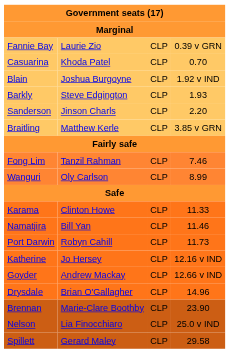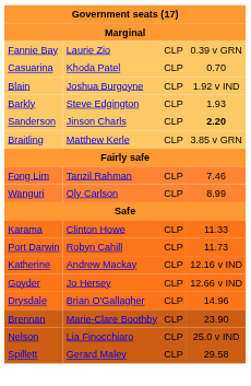 <table class="toccolours" cellpadding="5" cellspacing="0" style="float:left; margin-right:.5em; margin-top:.4em; font-size:90%;">
 <tr>
 <td colspan="4"  style="text-align:center; background:#f93;"><span><strong>Government seats (17)</strong></span></td>
 </tr>
 <tr>
 <td colspan="4"  style="text-align:center; background:#f93;"><span><strong>Marginal</strong></span></td>
 </tr>
 <tr>
 <td style="text-align:left; background:#ffc966"><a href='#'>Fannie Bay</a></td>
 <td style="text-align:left; background:#ffc966;"><a href='#'>Laurie Zio</a></td>
 <td style="text-align:left; background:#ffc966;">CLP</td>
 <td style="text-align:center; background:#ffc966;">0.39 v GRN</td>
 </tr>
 <tr>
 <td style="text-align:left; background:#ffc966;"><a href='#'>Casuarina</a></td>
 <td style="text-align:left; background:#ffc966;"><a href='#'>Khoda Patel</a></td>
 <td style="text-align:left; background:#ffc966;">CLP</td>
 <td style="text-align:center; background:#ffc966;">0.70</td>
 </tr>
 <tr>
 <td style="text-align:left; background:#ffc966;"><a href='#'>Blain</a></td>
 <td style="text-align:left; background:#ffc966;"><a href='#'>Joshua Burgoyne</a></td>
 <td style="text-align:left; background:#ffc966;">CLP</td>
 <td style="text-align:center; background:#ffc966;">1.92 v IND</td>
 </tr>
 <tr>
 <td style="text-align:left; background:#ffc966;"><a href='#'>Barkly</a></td>
 <td style="text-align:left; background:#ffc966;"><a href='#'>Steve Edgington</a></td>
 <td style="text-align:left; background:#ffc966;">CLP</td>
 <td style="text-align:center; background:#ffc966;">1.93</td>
 </tr>
 <tr>
 <td style="text-align:left; background:#ffc966;"><a href='#'>Sanderson</a></td>
 <td style="text-align:left; background:#ffc966;"><a href='#'>Jinson Charls</a></td>
 <td style="text-align:left; background:#ffc966;">CLP</td>
-<td style="text-align:center; background:#ffc966;">2.20</td>
+<td style="text-align:center; background:#ffc966;"><strong>2.20</strong></td>
 </tr>
 <tr>
 <td style="text-align:left; background:#ffc966;"><a href='#'>Braitling</a></td>
 <td style="text-align:left; background:#ffc966;"><a href='#'>Matthew Kerle</a></td>
 <td style="text-align:left; background:#ffc966;">CLP</td>
 <td style="text-align:center; background:#ffc966;">3.85 v GRN</td>
 </tr>
 <tr>
 <td colspan="4" style="text-align:center; background:#ff9933;"><span><strong>Fairly safe</strong></span></td>
 </tr>
 <tr>
 <td style="text-align:left; background:#ff8533;"><a href='#'>Fong Lim</a></td>
 <td style="text-align:left; background:#ff8533;"><a href='#'>Tanzil Rahman</a></td>
 <td style="text-align:left; background:#ff8533;">CLP</td>
 <td style="text-align:center; background:#ff8533;">7.46</td>
 </tr>
 <tr>
 <td style="text-align:left; background:#ff8533;"><a href='#'>Wanguri</a></td>
 <td style="text-align:left; background:#ff8533;"><a href='#'>Oly Carlson</a></td>
 <td style="text-align:left; background:#ff8533;">CLP</td>
 <td style="text-align:center; background:#ff8533;">8.99</td>
 </tr>
 <tr>
 <td colspan="4" style="text-align:center; background:#f93;"><span><strong>Safe</strong></span></td>
 </tr>
 <tr>
 <td style="text-align:left; background:#ff7519;"><a href='#'>Karama</a></td>
 <td style="text-align:left; background:#ff7519;"><a href='#'>Clinton Howe</a></td>
 <td style="text-align:left; background:#ff7519;">CLP</td>
 <td style="text-align:center; background:#ff7519;">11.33</td>
 </tr>
 <tr>
-<td style="text-align:left; background:#ff7519;"><a href='#'>Namatjira</a></td>
-<td style="text-align:left; background:#ff7519;"><a href='#'>Bill Yan</a></td>
-<td style="text-align:left; background:#ff7519;">CLP</td>
-<td style="text-align:center; background:#ff7519;">11.46</td>
-</tr>
-<tr>
 <td style="text-align:left; background:#ff7519;"><a href='#'>Port Darwin</a></td>
 <td style="text-align:left; background:#ff7519;"><a href='#'>Robyn Cahill</a></td>
 <td style="text-align:left; background:#ff7519;">CLP</td>
 <td style="text-align:center; background:#ff7519;">11.73</td>
 </tr>
 <tr>
 <td style="text-align:left; background:#ff7519;"><a href='#'>Katherine</a></td>
-<td style="text-align:left; background:#ff7519;"><a href='#'>Jo Hersey</a></td>
+<td style="text-align:left; background:#ff7519;"><a href='#'>Andrew Mackay</a></td>
 <td style="text-align:left; background:#ff7519;">CLP</td>
 <td style="text-align:center; background:#ff7519;">12.16 v IND</td>
 </tr>
 <tr>
 <td style="text-align:left; background:#ff7519;"><a href='#'>Goyder</a></td>
-<td style="text-align:left; background:#ff7519;"><a href='#'>Andrew Mackay</a></td>
+<td style="text-align:left; background:#ff7519;"><a href='#'>Jo Hersey</a></td>
 <td style="text-align:left; background:#ff7519;">CLP</td>
 <td style="text-align:center; background:#ff7519;">12.66 v IND</td>
 </tr>
 <tr>
 <td style="text-align:left; background:#ff7519;"><a href='#'>Drysdale</a></td>
 <td style="text-align:left; background:#ff7519;"><a href='#'>Brian O'Gallagher</a></td>
 <td style="text-align:left; background:#ff7519;">CLP</td>
 <td style="text-align:center; background:#ff7519;">14.96</td>
 </tr>
 <tr>
 <td style="text-align:left; background:#cc5e14;"><a href='#'>Brennan</a></td>
 <td style="text-align:left; background:#cc5e14;"><a href='#'>Marie-Clare Boothby</a></td>
 <td style="text-align:left; background:#cc5e14;">CLP</td>
 <td style="text-align:center; background:#cc5e14;">23.90</td>
 </tr>
 <tr>
 <td style="text-align:left; background:#cc5e14;"><a href='#'>Nelson</a></td>
 <td style="text-align:left; background:#cc5e14;"><a href='#'>Lia Finocchiaro</a></td>
 <td style="text-align:left; background:#cc5e14;">CLP</td>
 <td style="text-align:center; background:#cc5e14;">25.0 v IND</td>
 </tr>
 <tr>
 <td style="text-align:left; background:#cc5e14;"><a href='#'>Spillett</a></td>
 <td style="text-align:left; background:#cc5e14;"><a href='#'>Gerard Maley</a></td>
 <td style="text-align:left; background:#cc5e14;">CLP</td>
 <td style="text-align:center; background:#cc5e14;">29.58</td>
 </tr>
 <tr>
 </tr>
 </table>
